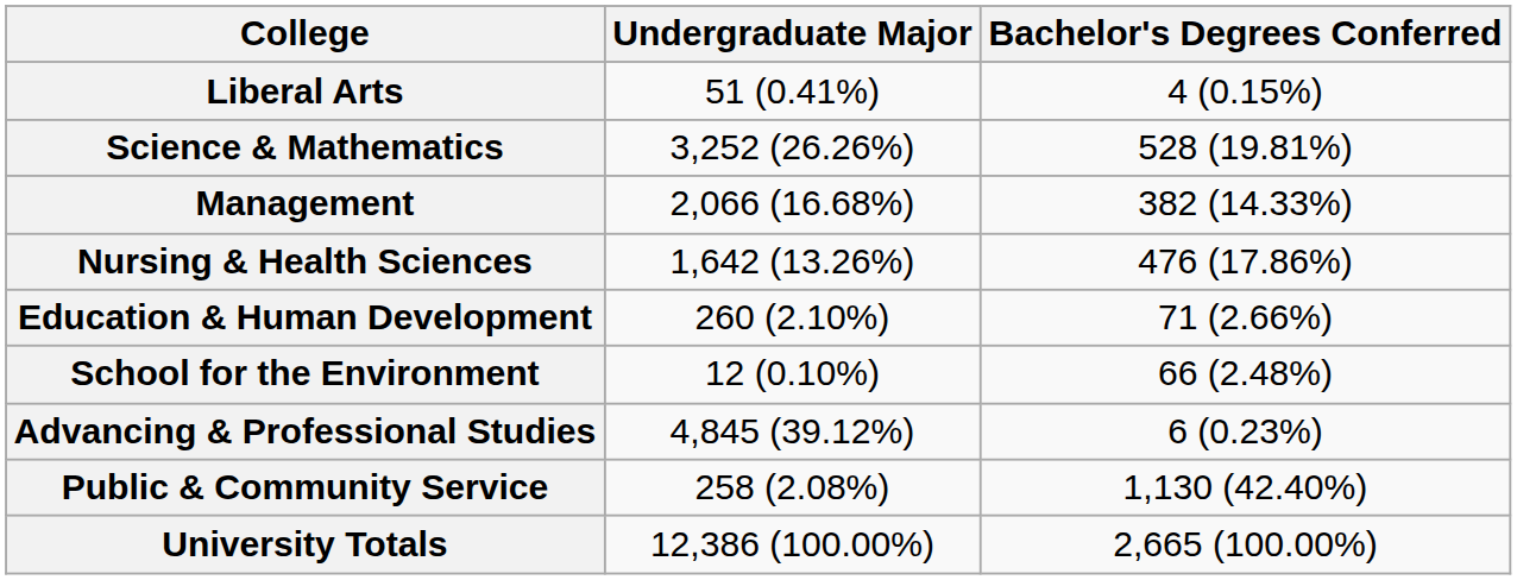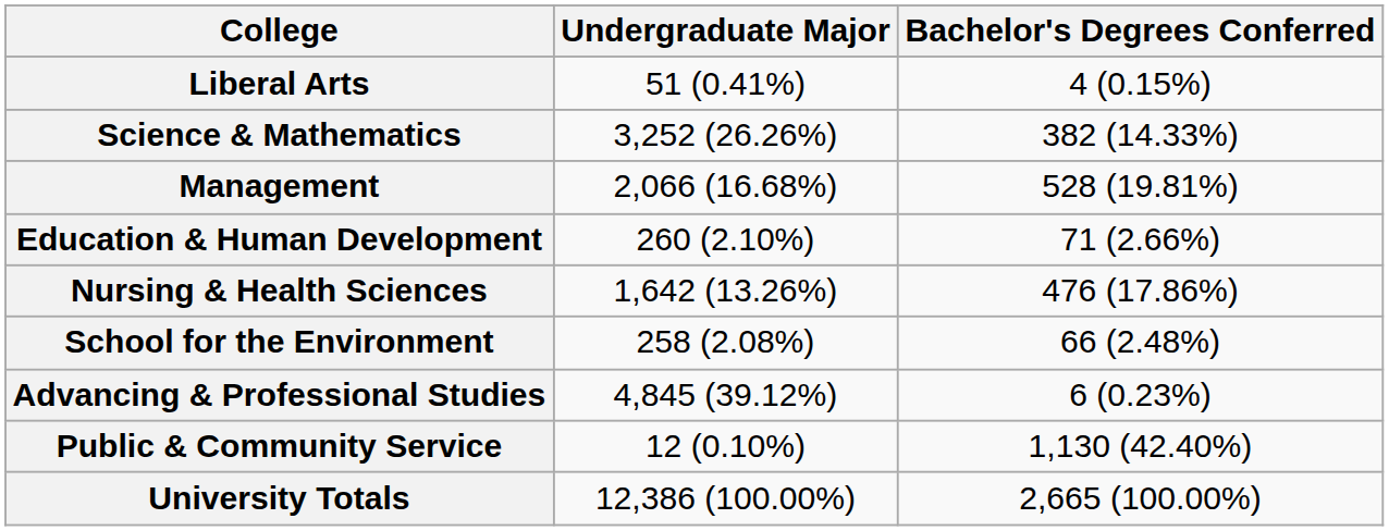 <table style="text-align:center; float:right; margin-left:2em;" class="wikitable">
 <tr>
 <th>College</th>
 <th>Undergraduate Major</th>
 <th>Bachelor's Degrees Conferred</th>
 </tr>
 <tr>
 <th>Liberal Arts</th>
 <td>51 (0.41%)</td>
 <td>4 (0.15%)</td>
 </tr>
 <tr>
 <th>Science & Mathematics</th>
 <td>3,252 (26.26%)</td>
-<td>528 (19.81%)</td>
+<td>382 (14.33%)</td>
 </tr>
 <tr>
 <th>Management</th>
 <td>2,066 (16.68%)</td>
-<td>382 (14.33%)</td>
+<td>528 (19.81%)</td>
+</tr>
+<tr>
+<th>Education & Human Development</th>
+<td>260 (2.10%)</td>
+<td>71 (2.66%)</td>
 </tr>
 <tr>
 <th>Nursing & Health Sciences</th>
 <td>1,642 (13.26%)</td>
 <td>476 (17.86%)</td>
 </tr>
 <tr>
-<th>Education & Human Development</th>
-<td>260 (2.10%)</td>
-<td>71 (2.66%)</td>
-</tr>
-<tr>
 <th>School for the Environment</th>
-<td>12 (0.10%)</td>
+<td>258 (2.08%)</td>
 <td>66 (2.48%)</td>
 </tr>
 <tr>
 <th>Advancing & Professional Studies</th>
 <td>4,845 (39.12%)</td>
 <td>6 (0.23%)</td>
 </tr>
 <tr>
 <th>Public & Community Service</th>
-<td>258 (2.08%)</td>
+<td>12 (0.10%)</td>
 <td>1,130 (42.40%)</td>
 </tr>
 <tr>
 <th>University Totals</th>
 <td>12,386 (100.00%)</td>
 <td>2,665 (100.00%)</td>
 </tr>
 </table>
